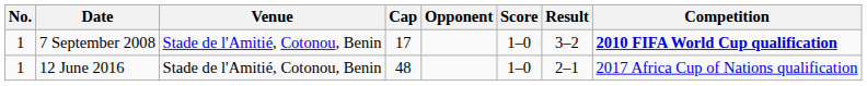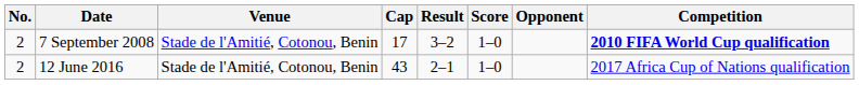 <table class="wikitable sortable">
 <tr>
 <th scope="col">No.</th>
 <th scope="col" data-sort-type="date">Date</th>
 <th scope="col">Venue</th>
 <th scope="col">Cap</th>
+<th scope="col">Result</th>
+<th scope="col">Score</th>
 <th scope="col">Opponent</th>
-<th scope="col">Score</th>
-<th scope="col">Result</th>
 <th scope="col">Competition</th>
 </tr>
 <tr>
-<td align="center">1</td>
+<td align="center">2</td>
 <td>7 September 2008</td>
 <td><a href='#'>Stade de l'Amitié</a>, <a href='#'>Cotonou</a>, Benin</td>
 <td align="center">17</td>
+<td align="center">3–2</td>
+<td align="center">1–0</td>
 <td></td>
-<td align="center">1–0</td>
-<td align="center">3–2</td>
 <td><strong><a href='#'>2010 FIFA World Cup qualification</a></strong></td>
 </tr>
 <tr>
-<td align="center">1</td>
+<td align="center">2</td>
 <td>12 June 2016</td>
 <td>Stade de l'Amitié, Cotonou, Benin</td>
-<td align="center">48</td>
+<td align="center">43</td>
+<td align="center">2–1</td>
+<td align="center">1–0</td>
 <td></td>
-<td align="center">1–0</td>
-<td align="center">2–1</td>
 <td><a href='#'>2017 Africa Cup of Nations qualification</a></td>
 </tr>
 </table>
